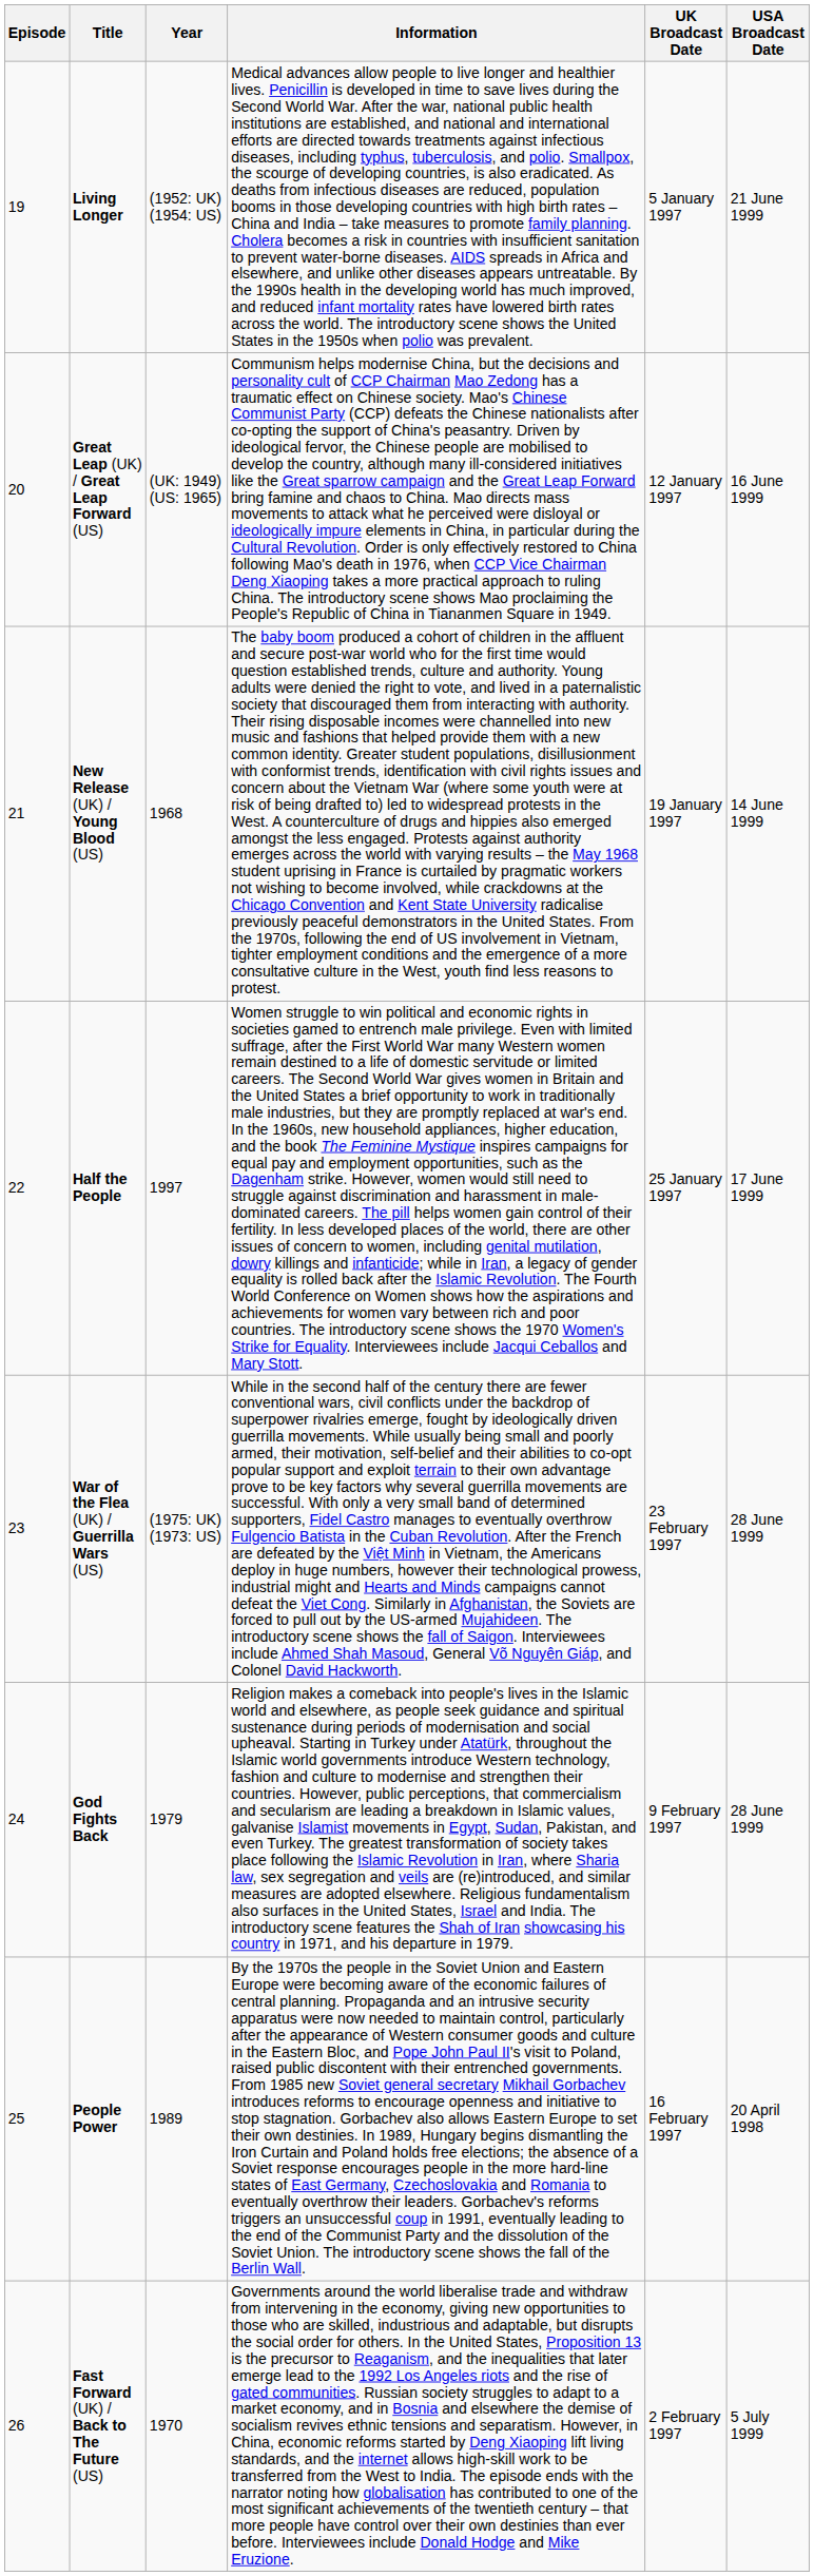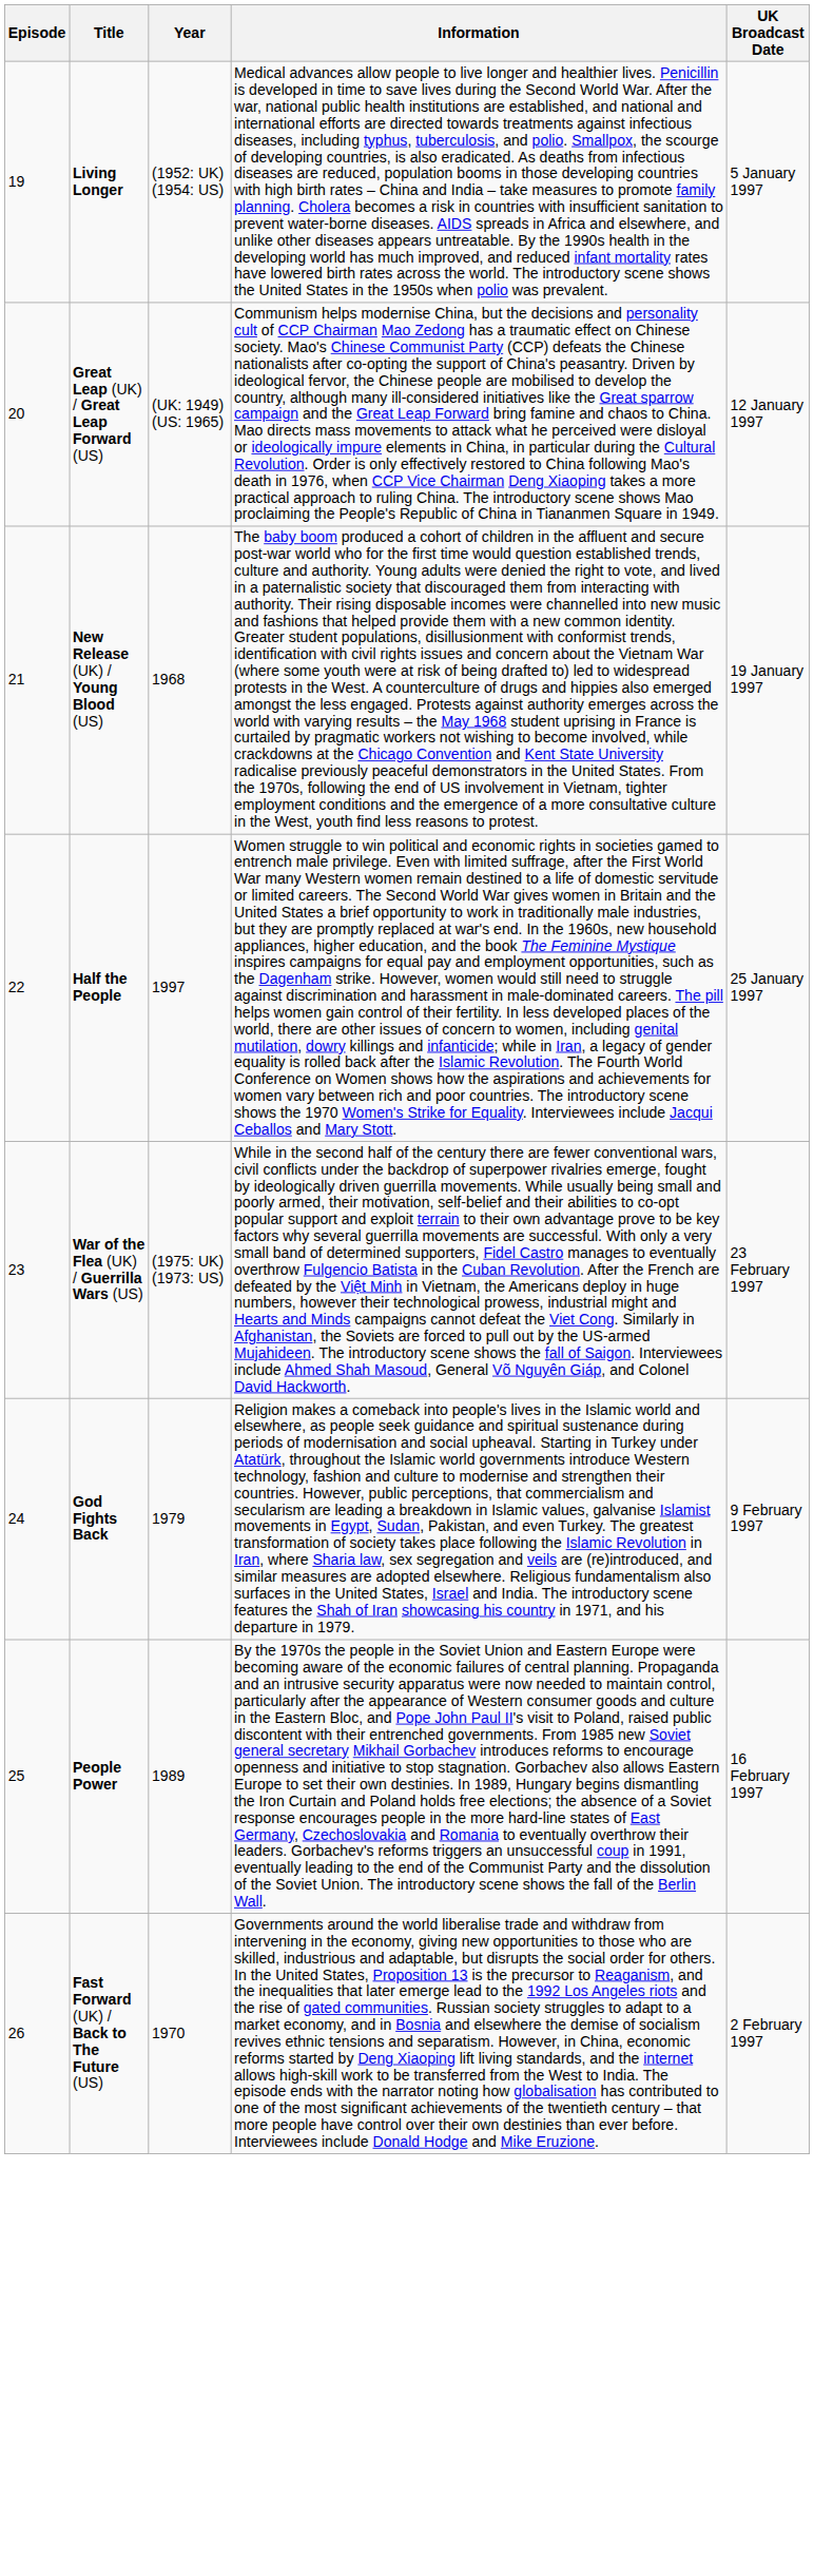 <table class="wikitable sortable" border="1">
 <tr>
 <th>Episode</th>
 <th>Title</th>
 <th>Year</th>
 <th>Information</th>
 <th data-sort-type="date">UK Broadcast Date</th>
-<th data-sort-type="date">USA Broadcast Date</th>
 </tr>
 <tr>
 <td>19</td>
 <td><strong>Living Longer</strong></td>
 <td data-sort-value="1952">(1952: UK) (1954: US)</td>
 <td>Medical advances allow people to live longer and healthier lives. <a href='#'>Penicillin</a> is developed in time to save lives during the Second World War. After the war, national public health institutions are established, and national and international efforts are directed towards treatments against infectious diseases, including <a href='#'>typhus</a>, <a href='#'>tuberculosis</a>, and <a href='#'>polio</a>. <a href='#'>Smallpox</a>, the scourge of developing countries, is also eradicated. As deaths from infectious diseases are reduced, population booms in those developing countries with high birth rates – China and India – take measures to promote <a href='#'>family planning</a>. <a href='#'>Cholera</a> becomes a risk in countries with insufficient sanitation to prevent water-borne diseases. <a href='#'>AIDS</a> spreads in Africa and elsewhere, and unlike other diseases appears untreatable. By the 1990s health in the developing world has much improved, and reduced <a href='#'>infant mortality</a> rates have lowered birth rates across the world. The introductory scene shows the United States in the 1950s when <a href='#'>polio</a> was prevalent.</td>
 <td>5 January 1997</td>
-<td>21 June 1999</td>
 </tr>
 <tr>
 <td>20</td>
 <td><strong>Great Leap</strong> (UK) / <strong>Great Leap Forward</strong> (US)</td>
 <td data-sort-value="1949">(UK: 1949)<br>(US: 1965)</td>
 <td>Communism helps modernise China, but the decisions and <a href='#'>personality cult</a> of <a href='#'>CCP Chairman</a> <a href='#'>Mao Zedong</a> has a traumatic effect on Chinese society. Mao's <a href='#'>Chinese Communist Party</a> (CCP) defeats the Chinese nationalists after co-opting the support of China's peasantry. Driven by ideological fervor, the Chinese people are mobilised to develop the country, although many ill-considered initiatives like the <a href='#'>Great sparrow campaign</a> and the <a href='#'>Great Leap Forward</a> bring famine and chaos to China. Mao directs mass movements to attack what he perceived were disloyal or <a href='#'>ideologically impure</a> elements in China, in particular during the <a href='#'>Cultural Revolution</a>. Order is only effectively restored to China following Mao's death in 1976, when <a href='#'>CCP Vice Chairman</a> <a href='#'>Deng Xiaoping</a> takes a more practical approach to ruling China. The introductory scene shows Mao proclaiming the People's Republic of China in Tiananmen Square in 1949.</td>
 <td>12 January 1997</td>
-<td>16 June 1999</td>
 </tr>
 <tr>
 <td>21</td>
 <td><strong>New Release</strong> (UK) / <strong>Young Blood</strong> (US)</td>
 <td>1968</td>
 <td>The <a href='#'>baby boom</a> produced a cohort of children in the affluent and secure post-war world who for the first time would question established trends, culture and authority. Young adults were denied the right to vote, and lived in a paternalistic society that discouraged them from interacting with authority. Their rising disposable incomes were channelled into new music and fashions that helped provide them with a new common identity. Greater student populations, disillusionment with conformist trends, identification with civil rights issues and concern about the Vietnam War (where some youth were at risk of being drafted to) led to widespread protests in the West. A counterculture of drugs and hippies also emerged amongst the less engaged. Protests against authority emerges across the world with varying results – the <a href='#'>May 1968</a> student uprising in France is curtailed by pragmatic workers not wishing to become involved, while crackdowns at the <a href='#'>Chicago Convention</a> and <a href='#'>Kent State University</a> radicalise previously peaceful demonstrators in the United States. From the 1970s, following the end of US involvement in Vietnam, tighter employment conditions and the emergence of a more consultative culture in the West, youth find less reasons to protest.</td>
 <td>19 January 1997</td>
-<td>14 June 1999</td>
 </tr>
 <tr>
 <td>22</td>
 <td><strong>Half the People</strong></td>
 <td>1997</td>
 <td>Women struggle to win political and economic rights in societies gamed to entrench male privilege. Even with limited suffrage, after the First World War many Western women remain destined to a life of domestic servitude or limited careers. The Second World War gives women in Britain and the United States a brief opportunity to work in traditionally male industries, but they are promptly replaced at war's end. In the 1960s, new household appliances, higher education, and the book <em><a href='#'>The Feminine Mystique</a></em> inspires campaigns for equal pay and employment opportunities, such as the <a href='#'>Dagenham</a> strike. However, women would still need to struggle against discrimination and harassment in male-dominated careers. <a href='#'>The pill</a> helps women gain control of their fertility. In less developed places of the world, there are other issues of concern to women, including <a href='#'>genital mutilation</a>, <a href='#'>dowry</a> killings and <a href='#'>infanticide</a>; while in <a href='#'>Iran</a>, a legacy of gender equality is rolled back after the <a href='#'>Islamic Revolution</a>. The Fourth World Conference on Women shows how the aspirations and achievements for women vary between rich and poor countries. The introductory scene shows the 1970 <a href='#'>Women's Strike for Equality</a>. Interviewees include <a href='#'>Jacqui Ceballos</a> and <a href='#'>Mary Stott</a>.</td>
 <td>25 January 1997</td>
-<td>17 June 1999</td>
 </tr>
 <tr>
 <td>23</td>
 <td><strong>War of the Flea</strong> (UK) / <strong>Guerrilla Wars</strong> (US)</td>
 <td data-sort-value="1973">(1975: UK)<br>(1973: US)</td>
 <td>While in the second half of the century there are fewer conventional wars, civil conflicts under the backdrop of superpower rivalries emerge, fought by ideologically driven guerrilla movements. While usually being small and poorly armed, their motivation, self-belief and their abilities to co-opt popular support and exploit <a href='#'>terrain</a> to their own advantage prove to be key factors why several guerrilla movements are successful. With only a very small band of determined supporters, <a href='#'>Fidel Castro</a> manages to eventually overthrow <a href='#'>Fulgencio Batista</a> in the <a href='#'>Cuban Revolution</a>. After the French are defeated by the <a href='#'>Việt Minh</a> in Vietnam, the Americans deploy in huge numbers, however their technological prowess, industrial might and <a href='#'>Hearts and Minds</a> campaigns cannot defeat the <a href='#'>Viet Cong</a>. Similarly in <a href='#'>Afghanistan</a>, the Soviets are forced to pull out by the US-armed <a href='#'>Mujahideen</a>. The introductory scene shows the <a href='#'>fall of Saigon</a>. Interviewees include <a href='#'>Ahmed Shah Masoud</a>, General <a href='#'>Võ Nguyên Giáp</a>, and Colonel <a href='#'>David Hackworth</a>.</td>
 <td>23 February 1997</td>
-<td>28 June 1999</td>
 </tr>
 <tr>
 <td>24</td>
 <td><strong>God Fights Back</strong></td>
 <td>1979</td>
 <td>Religion makes a comeback into people's lives in the Islamic world and elsewhere, as people seek guidance and spiritual sustenance during periods of modernisation and social upheaval. Starting in Turkey under <a href='#'>Atatürk</a>, throughout the Islamic world governments introduce Western technology, fashion and culture to modernise and strengthen their countries. However, public perceptions, that commercialism and secularism are leading a breakdown in Islamic values, galvanise <a href='#'>Islamist</a> movements in <a href='#'>Egypt</a>, <a href='#'>Sudan</a>, Pakistan, and even Turkey. The greatest transformation of society takes place following the <a href='#'>Islamic Revolution</a> in <a href='#'>Iran</a>, where <a href='#'>Sharia law</a>, sex segregation and <a href='#'>veils</a> are (re)introduced, and similar measures are adopted elsewhere. Religious fundamentalism also surfaces in the United States, <a href='#'>Israel</a> and India. The introductory scene features the <a href='#'>Shah of Iran</a> <a href='#'>showcasing his country</a> in 1971, and his departure in 1979.</td>
 <td>9 February 1997</td>
-<td>28 June 1999</td>
 </tr>
 <tr>
 <td>25</td>
 <td><strong>People Power</strong></td>
 <td>1989</td>
 <td>By the 1970s the people in the Soviet Union and Eastern Europe were becoming aware of the economic failures of central planning. Propaganda and an intrusive security apparatus were now needed to maintain control, particularly after the appearance of Western consumer goods and culture in the Eastern Bloc, and <a href='#'>Pope John Paul II</a>'s visit to Poland, raised public discontent with their entrenched governments. From 1985 new <a href='#'>Soviet general secretary</a> <a href='#'>Mikhail Gorbachev</a> introduces reforms to encourage openness and initiative to stop stagnation. Gorbachev also allows Eastern Europe to set their own destinies. In 1989, Hungary begins dismantling the Iron Curtain and Poland holds free elections; the absence of a Soviet response encourages people in the more hard-line states of <a href='#'>East Germany</a>, <a href='#'>Czechoslovakia</a> and <a href='#'>Romania</a> to eventually overthrow their leaders. Gorbachev's reforms triggers an unsuccessful <a href='#'>coup</a> in 1991, eventually leading to the end of the Communist Party and the dissolution of the Soviet Union. The introductory scene shows the fall of the <a href='#'>Berlin Wall</a>.</td>
 <td>16 February 1997</td>
-<td>20 April 1998</td>
 </tr>
 <tr>
 <td>26</td>
 <td><strong>Fast Forward</strong> (UK) /<br><strong>Back to The Future</strong> (US)</td>
 <td>1970</td>
 <td>Governments around the world liberalise trade and withdraw from intervening in the economy, giving new opportunities to those who are skilled, industrious and adaptable, but disrupts the social order for others. In the United States, <a href='#'>Proposition 13</a> is the precursor to <a href='#'>Reaganism</a>, and the inequalities that later emerge lead to the <a href='#'>1992 Los Angeles riots</a> and the rise of <a href='#'>gated communities</a>. Russian society struggles to adapt to a market economy, and in <a href='#'>Bosnia</a> and elsewhere the demise of socialism revives ethnic tensions and separatism. However, in China, economic reforms started by <a href='#'>Deng Xiaoping</a> lift living standards, and the <a href='#'>internet</a> allows high-skill work to be transferred from the West to India. The episode ends with the narrator noting how <a href='#'>globalisation</a> has contributed to one of the most significant achievements of the twentieth century – that more people have control over their own destinies than ever before. Interviewees include <a href='#'>Donald Hodge</a> and <a href='#'>Mike Eruzione</a>.</td>
 <td>2 February 1997</td>
-<td>5 July 1999</td>
 </tr>
 </table>
